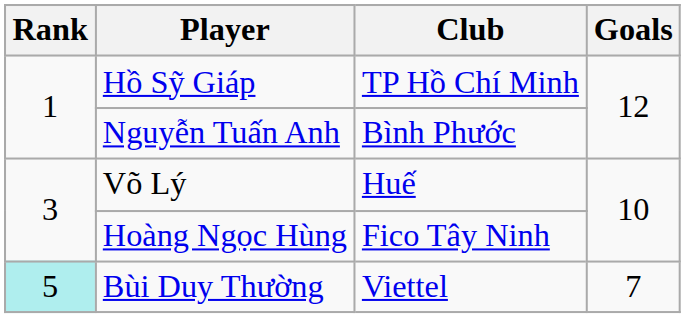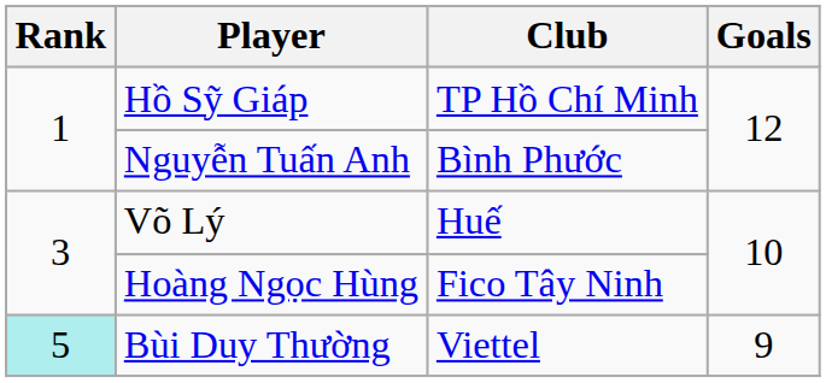 <table class="wikitable" style="text-align:center;">
 <tr>
 <th>Rank</th>
 <th>Player</th>
 <th>Club</th>
 <th>Goals</th>
 </tr>
 <tr>
 <td rowspan=2>1</td>
 <td align="left"> <a href='#'>Hồ Sỹ Giáp</a></td>
 <td align="left"><a href='#'>TP Hồ Chí Minh</a></td>
 <td rowspan=2>12</td>
 </tr>
 <tr>
 <td align="left"> <a href='#'>Nguyễn Tuấn Anh</a></td>
 <td align="left"><a href='#'>Bình Phước</a></td>
 </tr>
 <tr>
 <td rowspan=2>3</td>
 <td align="left"> Võ Lý</td>
 <td align="left"><a href='#'>Huế</a></td>
 <td rowspan=2>10</td>
 </tr>
 <tr>
 <td align="left"> <a href='#'>Hoàng Ngọc Hùng</a></td>
 <td align="left"><a href='#'>Fico Tây Ninh</a></td>
 </tr>
 <tr>
 <td style="background: paleturquoise;">5</td>
 <td align="left"> <a href='#'>Bùi Duy Thường</a></td>
 <td align="left"><a href='#'>Viettel</a></td>
-<td>7</td>
+<td>9</td>
 </tr>
 </table>
